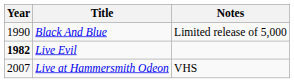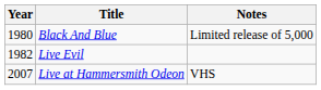 <table class="wikitable">
 <tr>
 <th>Year</th>
 <th>Title</th>
 <th>Notes</th>
 </tr>
 <tr>
-<td>1990</td>
+<td>1980</td>
 <td><em><a href='#'>Black And Blue</a></em></td>
 <td>Limited release of 5,000</td>
 </tr>
 <tr>
-<td><strong>1982</strong></td>
+<td>1982</td>
 <td><em><a href='#'>Live Evil</a></em></td>
 <td></td>
 </tr>
 <tr>
 <td>2007</td>
 <td><em><a href='#'>Live at Hammersmith Odeon</a></em></td>
 <td>VHS</td>
 </tr>
 </table>
